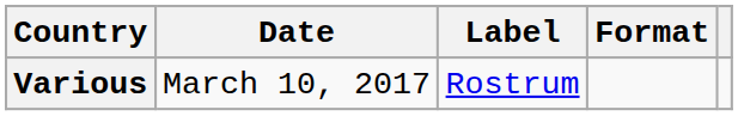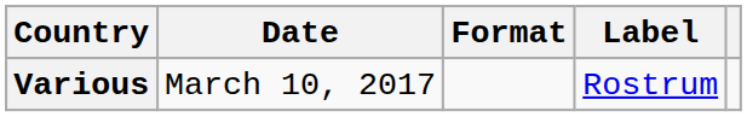 <table class="wikitable plainrowheaders">
 <tr>
 <th scope="col">Country</th>
 <th scope="col">Date</th>
+<th scope="col">Format</th>
 <th scope="col">Label</th>
-<th scope="col">Format</th>
 <th scope="col"></th>
 </tr>
 <tr>
 <th scope="row">Various</th>
 <td>March 10, 2017</td>
+<td></td>
 <td><a href='#'>Rostrum</a></td>
-<td></td>
 <td align="center"></td>
 </tr>
 </table>
